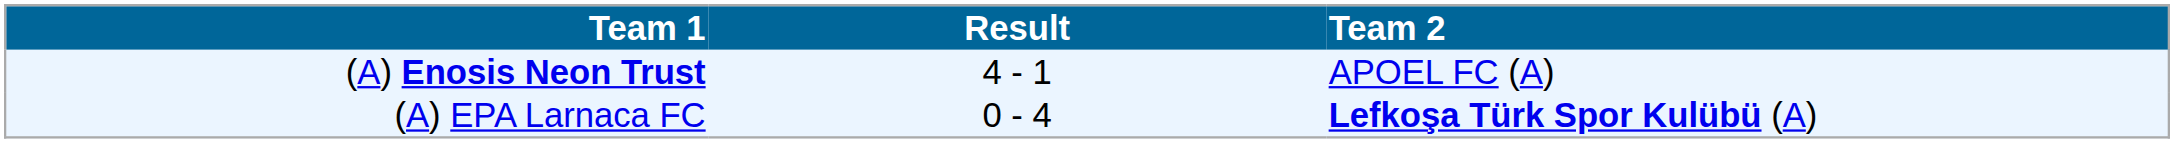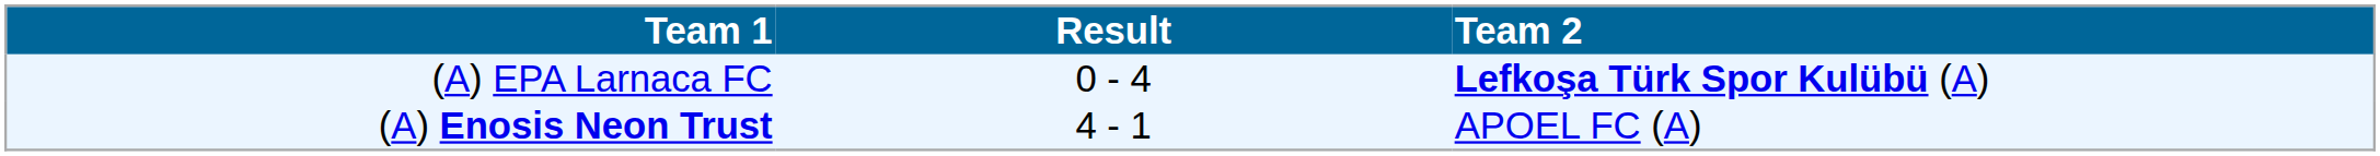 <table cellspacing="0" style="background: #EBF5FF; border: 1px #aaa solid; border-collapse: collapse; font-size: 95%;" width=60%>
 <tr bgcolor=#006699 style="color:white;">
 <th width=25% align="right">Team 1</th>
 <th width=22% align="center">Result</th>
 <th width=30% align="left">Team 2</th>
 </tr>
 <tr>
+<td align=right>(<a href='#'>A</a>) <a href='#'>EPA Larnaca FC</a></td>
+<td align=center>0 - 4</td>
+<td align=left><strong><a href='#'>Lefkoşa Türk Spor Kulübü</a></strong> (<a href='#'>A</a>)</td>
+</tr>
+<tr>
 <td align=right>(<a href='#'>A</a>) <strong><a href='#'>Enosis Neon Trust</a></strong></td>
 <td align=center>4 - 1</td>
 <td align=left><a href='#'>APOEL FC</a> (<a href='#'>A</a>)</td>
 </tr>
 <tr>
-<td align=right>(<a href='#'>A</a>) <a href='#'>EPA Larnaca FC</a></td>
-<td align=center>0 - 4</td>
-<td align=left><strong><a href='#'>Lefkoşa Türk Spor Kulübü</a></strong> (<a href='#'>A</a>)</td>
-</tr>
-<tr>
 </tr>
 </table>
